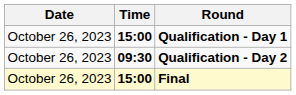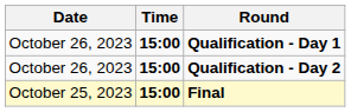 <table class="wikitable">
 <tr>
 <th>Date</th>
 <th>Time</th>
 <th>Round</th>
 </tr>
 <tr>
 <td>October 26, 2023</td>
 <td><strong>15:00</strong></td>
 <td><strong>Qualification - Day 1</strong></td>
 </tr>
 <tr>
 <td>October 26, 2023</td>
-<td><strong>09:30</strong></td>
+<td><strong>15:00</strong></td>
 <td><strong>Qualification - Day 2</strong></td>
 </tr>
 <tr style=background:lemonchiffon>
-<td>October 26, 2023</td>
+<td>October 25, 2023</td>
 <td><strong>15:00</strong></td>
 <td><strong>Final </strong></td>
 </tr>
 </table>
